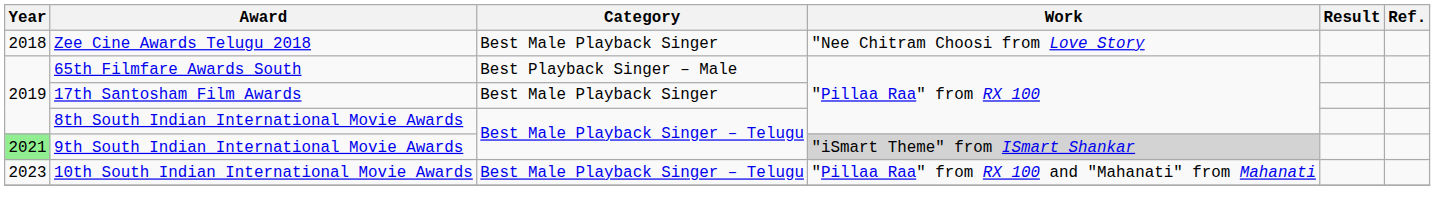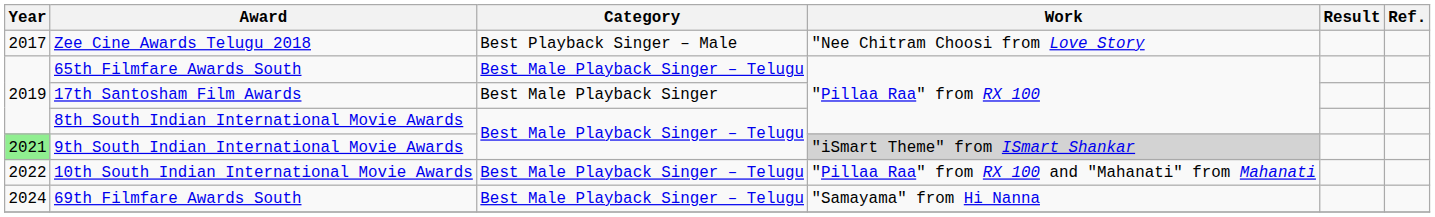 <table class="wikitable">
 <tr>
 <th>Year</th>
 <th>Award</th>
 <th>Category</th>
 <th>Work</th>
 <th>Result</th>
 <th>Ref.</th>
 </tr>
 <tr>
-<td>2018</td>
+<td>2017</td>
 <td><a href='#'>Zee Cine Awards Telugu 2018</a></td>
-<td>Best Male Playback Singer</td>
+<td>Best Playback Singer – Male</td>
 <td>"Nee Chitram Choosi from <em><a href='#'>Love Story</a></em></td>
 <td></td>
 <td></td>
 </tr>
 <tr>
 <td rowspan="3">2019</td>
 <td><a href='#'>65th Filmfare Awards South</a></td>
-<td>Best Playback Singer – Male</td>
+<td><a href='#'>Best Male Playback Singer – Telugu</a></td>
 <td rowspan="3">"<a href='#'>Pillaa Raa</a>" from <em><a href='#'>RX 100</a></em></td>
 <td></td>
 <td></td>
 </tr>
 <tr>
 <td><a href='#'>17th Santosham Film Awards</a></td>
 <td>Best Male Playback Singer</td>
 <td></td>
 <td></td>
 </tr>
 <tr>
 <td><a href='#'>8th South Indian International Movie Awards</a></td>
 <td rowspan="2"><a href='#'>Best Male Playback Singer – Telugu</a></td>
 <td></td>
 <td></td>
 </tr>
 <tr>
 <td style="background: lightgreen;">2021</td>
 <td><a href='#'>9th South Indian International Movie Awards</a></td>
 <td style="background: lightgrey;">"iSmart Theme" from <em><a href='#'>ISmart Shankar</a></em></td>
 <td></td>
 <td></td>
 </tr>
 <tr>
-<td>2023</td>
+<td>2022</td>
 <td><a href='#'>10th South Indian International Movie Awards</a></td>
 <td><a href='#'>Best Male Playback Singer – Telugu</a></td>
 <td>"<a href='#'>Pillaa Raa</a>" from <em><a href='#'>RX 100</a></em> and "Mahanati" from <em><a href='#'>Mahanati</a></em></td>
 <td></td>
 <td></td>
 </tr>
 <tr>
+<td>2024</td>
+<td><a href='#'>69th Filmfare Awards South</a></td>
+<td><a href='#'>Best Male Playback Singer – Telugu</a></td>
+<td>"Samayama" from <a href='#'>Hi Nanna</a></td>
+<td></td>
+<td></td>
+</tr>
+<tr>
 </tr>
 </table>
